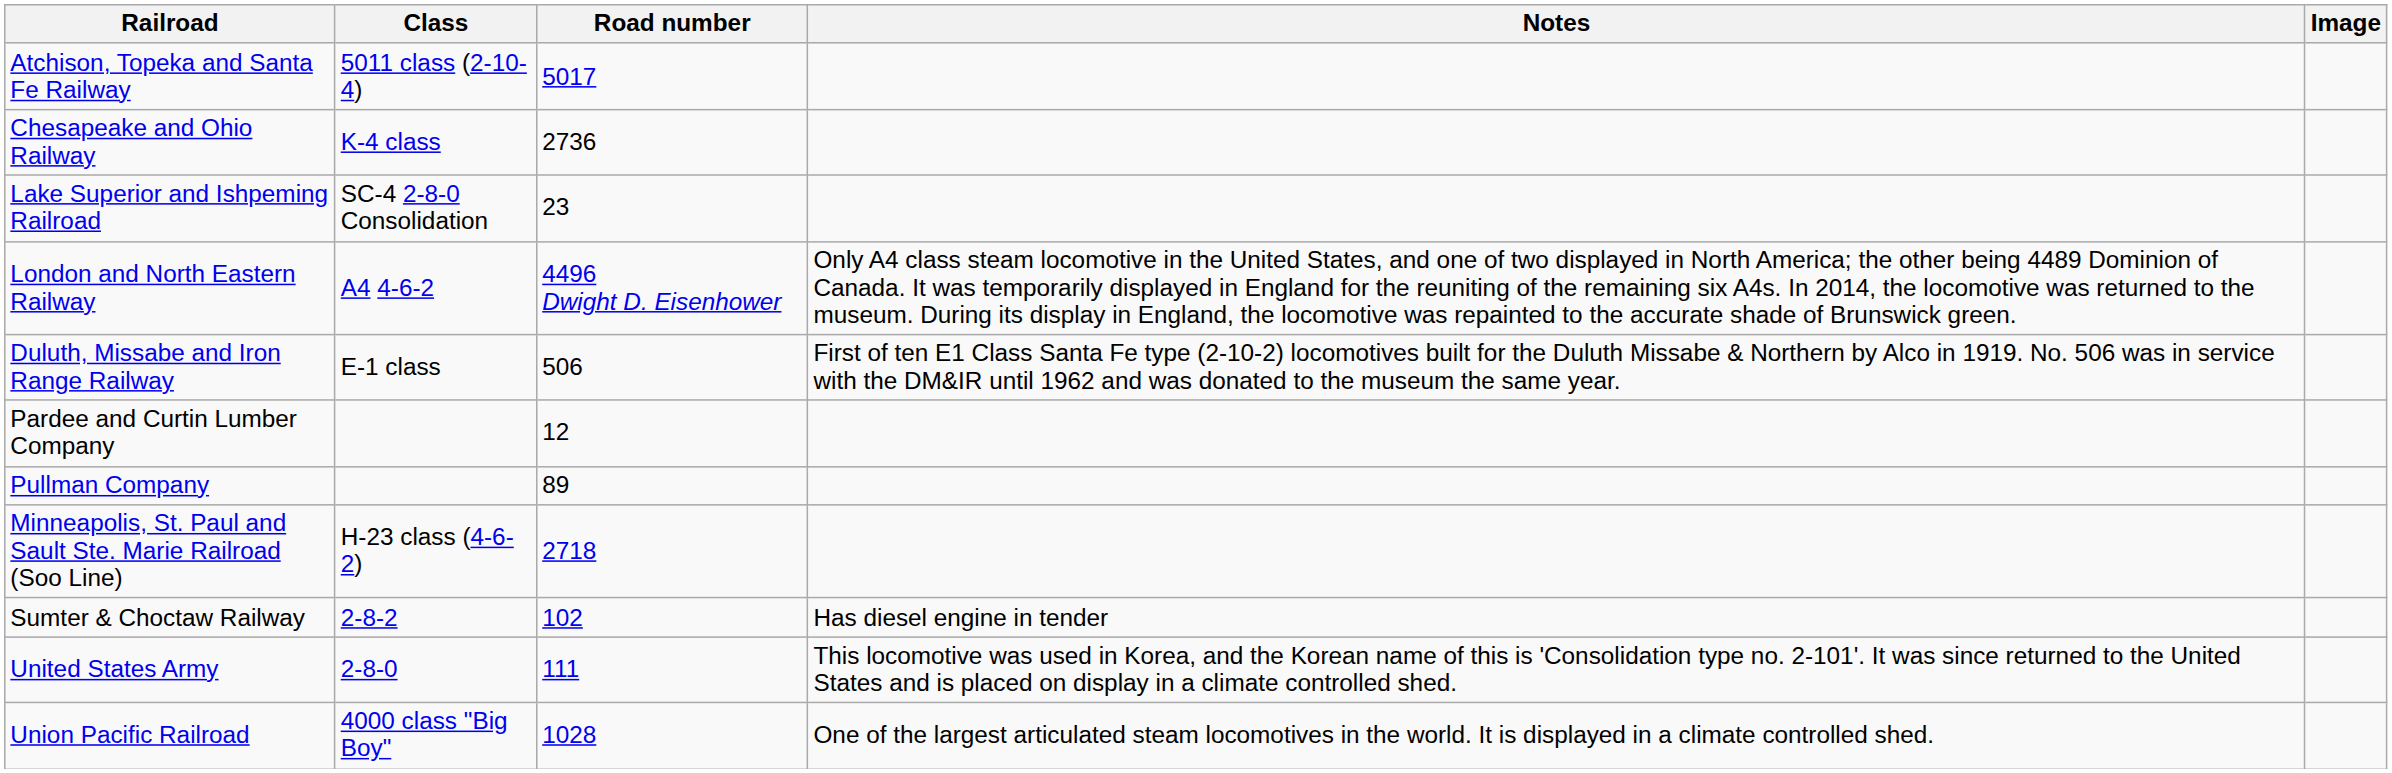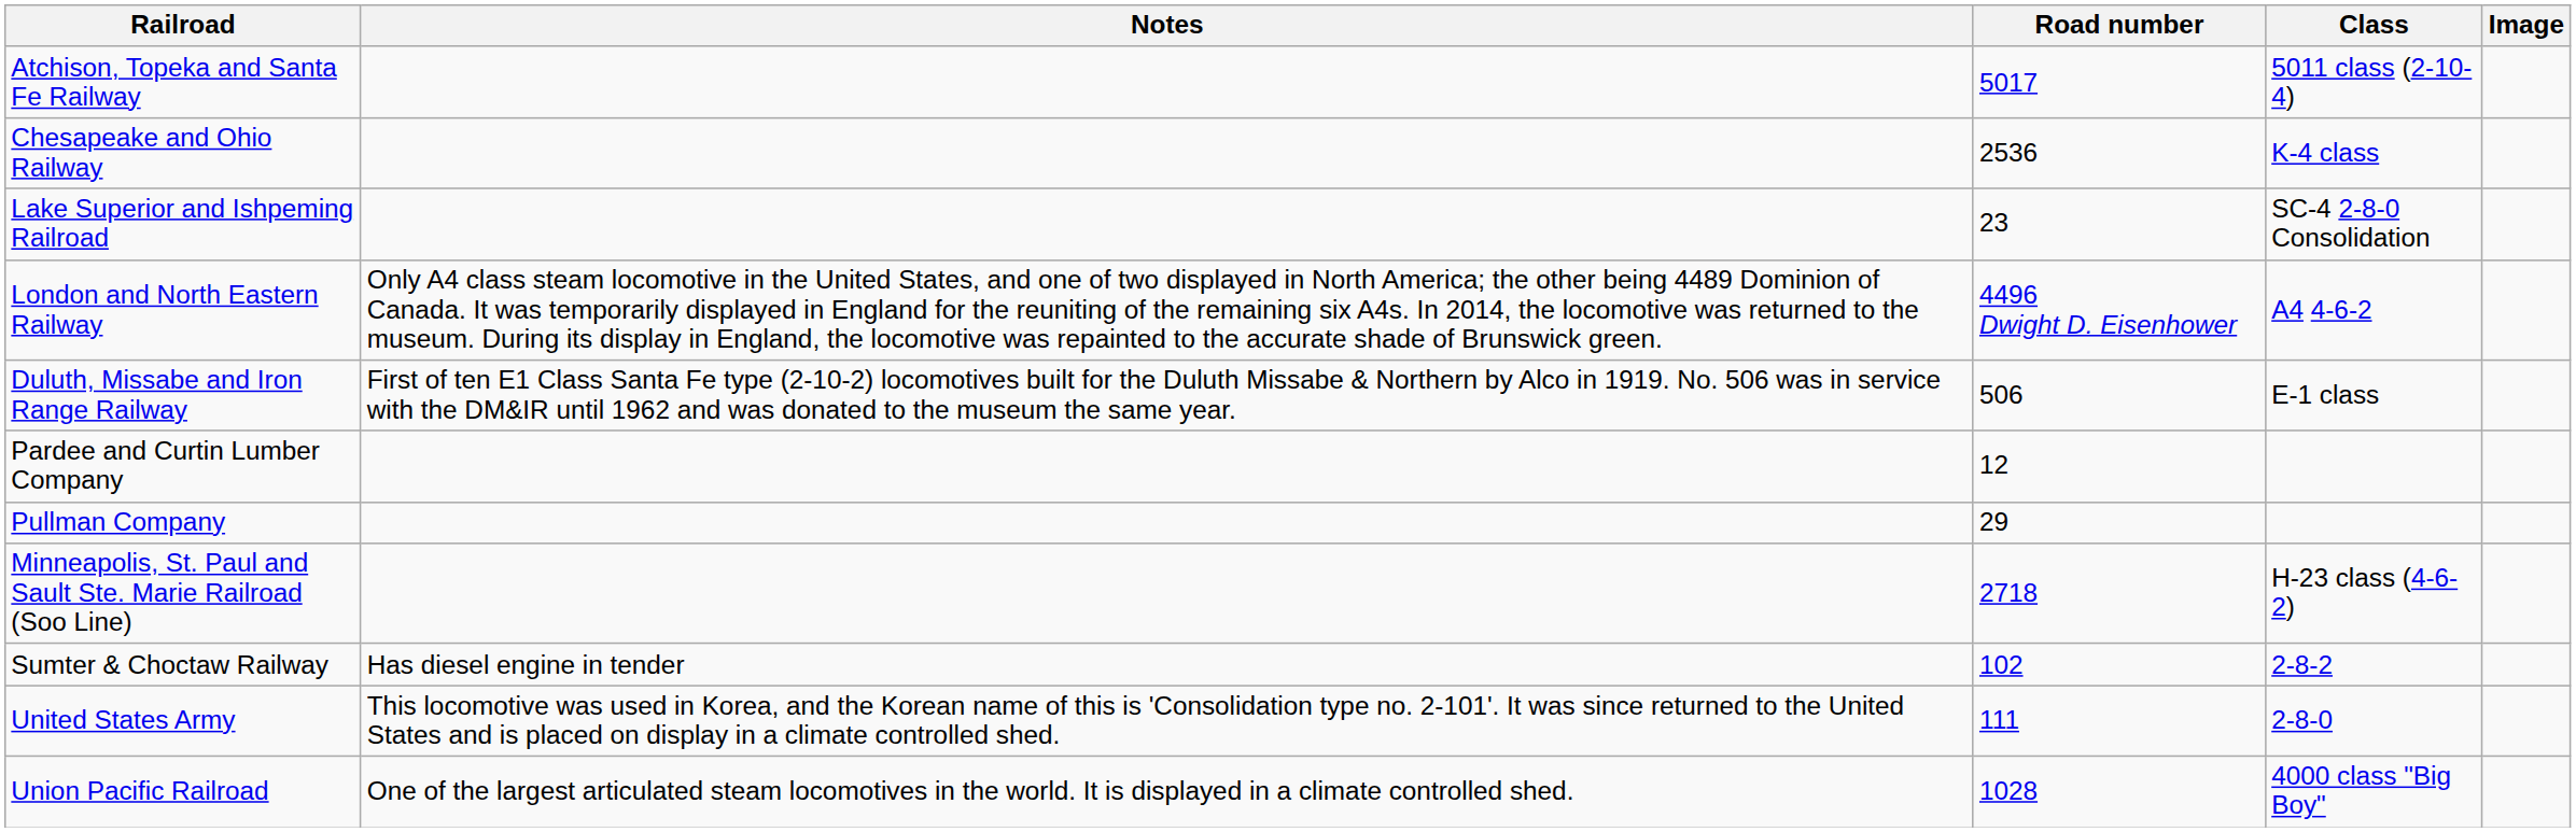 <table class="wikitable">
 <tr>
 <th>Railroad</th>
+<th>Notes</th>
+<th>Road number</th>
 <th>Class</th>
-<th>Road number</th>
-<th>Notes</th>
 <th>Image</th>
 </tr>
 <tr>
 <td><a href='#'>Atchison, Topeka and Santa Fe Railway</a></td>
+<td></td>
+<td><a href='#'>5017</a></td>
 <td><a href='#'>5011 class</a> (<a href='#'>2-10-4</a>)</td>
-<td><a href='#'>5017</a></td>
-<td></td>
 <td></td>
 </tr>
 <tr>
 <td><a href='#'>Chesapeake and Ohio Railway</a></td>
+<td></td>
+<td>2536</td>
 <td><a href='#'>K-4 class</a></td>
-<td>2736</td>
-<td></td>
 <td></td>
 </tr>
 <tr>
 <td><a href='#'>Lake Superior and Ishpeming Railroad</a></td>
+<td></td>
+<td>23</td>
 <td>SC-4 <a href='#'>2-8-0</a> Consolidation</td>
-<td>23</td>
-<td></td>
 <td></td>
 </tr>
 <tr>
 <td><a href='#'>London and North Eastern Railway</a></td>
+<td>Only A4 class steam locomotive in the United States, and one of two displayed in North America; the other being 4489 Dominion of Canada. It was temporarily displayed in England for the reuniting of the remaining six A4s. In 2014, the locomotive was returned to the museum. During its display in England, the locomotive was repainted to the accurate shade of Brunswick green.</td>
+<td><a href='#'>4496 <em>Dwight D. Eisenhower</em></a></td>
 <td><a href='#'>A4</a> <a href='#'>4-6-2</a></td>
-<td><a href='#'>4496 <em>Dwight D. Eisenhower</em></a></td>
-<td>Only A4 class steam locomotive in the United States, and one of two displayed in North America; the other being 4489 Dominion of Canada. It was temporarily displayed in England for the reuniting of the remaining six A4s. In 2014, the locomotive was returned to the museum. During its display in England, the locomotive was repainted to the accurate shade of Brunswick green.</td>
 <td></td>
 </tr>
 <tr>
 <td><a href='#'>Duluth, Missabe and Iron Range Railway</a></td>
+<td>First of ten E1 Class Santa Fe type (2-10-2) locomotives built for the Duluth Missabe & Northern by Alco in 1919. No. 506 was in service with the DM&IR until 1962 and was donated to the museum the same year.</td>
+<td>506</td>
 <td>E-1 class</td>
-<td>506</td>
-<td>First of ten E1 Class Santa Fe type (2-10-2) locomotives built for the Duluth Missabe & Northern by Alco in 1919. No. 506 was in service with the DM&IR until 1962 and was donated to the museum the same year.</td>
 <td></td>
 </tr>
 <tr>
 <td>Pardee and Curtin Lumber Company</td>
 <td></td>
 <td>12</td>
 <td></td>
 <td></td>
 </tr>
 <tr>
 <td><a href='#'>Pullman Company</a></td>
 <td></td>
-<td>89</td>
+<td>29</td>
 <td></td>
 <td></td>
 </tr>
 <tr>
 <td><a href='#'>Minneapolis, St. Paul and Sault Ste. Marie Railroad</a> (Soo Line)</td>
+<td></td>
+<td><a href='#'>2718</a></td>
 <td>H-23 class (<a href='#'>4-6-2</a>)</td>
-<td><a href='#'>2718</a></td>
-<td></td>
 <td></td>
 </tr>
 <tr>
 <td>Sumter & Choctaw Railway</td>
+<td>Has diesel engine in tender</td>
+<td><a href='#'>102</a></td>
 <td><a href='#'>2-8-2</a></td>
-<td><a href='#'>102</a></td>
-<td>Has diesel engine in tender</td>
 <td></td>
 </tr>
 <tr>
 <td><a href='#'>United States Army</a></td>
+<td>This locomotive was used in Korea, and the Korean name of this is 'Consolidation type no. 2-101'. It was since returned to the United States and is placed on display in a climate controlled shed.</td>
+<td><a href='#'>111</a></td>
 <td><a href='#'>2-8-0</a></td>
-<td><a href='#'>111</a></td>
-<td>This locomotive was used in Korea, and the Korean name of this is 'Consolidation type no. 2-101'. It was since returned to the United States and is placed on display in a climate controlled shed.</td>
 <td></td>
 </tr>
 <tr>
 <td><a href='#'>Union Pacific Railroad</a></td>
+<td>One of the largest articulated steam locomotives in the world. It is displayed in a climate controlled shed.</td>
+<td><a href='#'>1028</a></td>
 <td><a href='#'>4000 class "Big Boy"</a></td>
-<td><a href='#'>1028</a></td>
-<td>One of the largest articulated steam locomotives in the world. It is displayed in a climate controlled shed.</td>
 <td></td>
 </tr>
 </table>
